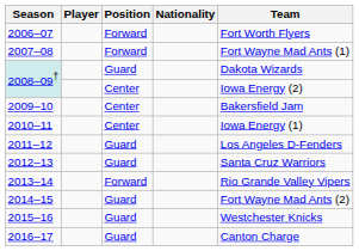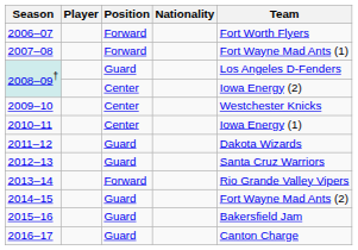 <table class="wikitable sortable">
 <tr>
 <th>Season</th>
 <th>Player</th>
 <th>Position</th>
 <th class=unsortable>Nationality</th>
 <th>Team</th>
 </tr>
 <tr>
 <td><a href='#'>2006–07</a></td>
 <td></td>
 <td><a href='#'>Forward</a></td>
 <td></td>
 <td><a href='#'>Fort Worth Flyers</a></td>
 </tr>
 <tr>
 <td><a href='#'>2007–08</a></td>
 <td></td>
 <td><a href='#'>Forward</a></td>
 <td></td>
 <td><a href='#'>Fort Wayne Mad Ants</a> (1)</td>
 </tr>
 <tr>
 <td style="background-color:#CFECEC;" rowspan=2><a href='#'>2008–09</a><sup>†</sup></td>
 <td></td>
 <td><a href='#'>Guard</a></td>
 <td></td>
-<td><a href='#'>Dakota Wizards</a></td>
+<td><a href='#'>Los Angeles D-Fenders</a></td>
 </tr>
 <tr>
 <td></td>
 <td><a href='#'>Center</a></td>
 <td></td>
 <td><a href='#'>Iowa Energy</a> (2)</td>
 </tr>
 <tr>
 <td><a href='#'>2009–10</a></td>
 <td></td>
 <td><a href='#'>Center</a></td>
 <td></td>
-<td><a href='#'>Bakersfield Jam</a></td>
+<td><a href='#'>Westchester Knicks</a></td>
 </tr>
 <tr>
 <td><a href='#'>2010–11</a></td>
 <td></td>
 <td><a href='#'>Center</a></td>
 <td></td>
 <td><a href='#'>Iowa Energy</a> (1)</td>
 </tr>
 <tr>
 <td><a href='#'>2011–12</a></td>
 <td></td>
 <td><a href='#'>Guard</a></td>
 <td></td>
-<td><a href='#'>Los Angeles D-Fenders</a></td>
+<td><a href='#'>Dakota Wizards</a></td>
 </tr>
 <tr>
 <td><a href='#'>2012–13</a></td>
 <td></td>
 <td><a href='#'>Guard</a></td>
 <td></td>
 <td><a href='#'>Santa Cruz Warriors</a></td>
 </tr>
 <tr>
 <td><a href='#'>2013–14</a></td>
 <td></td>
 <td><a href='#'>Forward</a></td>
 <td></td>
 <td><a href='#'>Rio Grande Valley Vipers</a></td>
 </tr>
 <tr>
 <td><a href='#'>2014–15</a></td>
 <td></td>
 <td><a href='#'>Guard</a></td>
 <td></td>
 <td><a href='#'>Fort Wayne Mad Ants</a> (2)</td>
 </tr>
 <tr>
 <td><a href='#'>2015–16</a></td>
 <td></td>
 <td><a href='#'>Guard</a></td>
 <td></td>
-<td><a href='#'>Westchester Knicks</a></td>
+<td><a href='#'>Bakersfield Jam</a></td>
 </tr>
 <tr>
 <td><a href='#'>2016–17</a></td>
 <td></td>
 <td><a href='#'>Guard</a></td>
 <td></td>
 <td><a href='#'>Canton Charge</a></td>
 </tr>
 </table>
